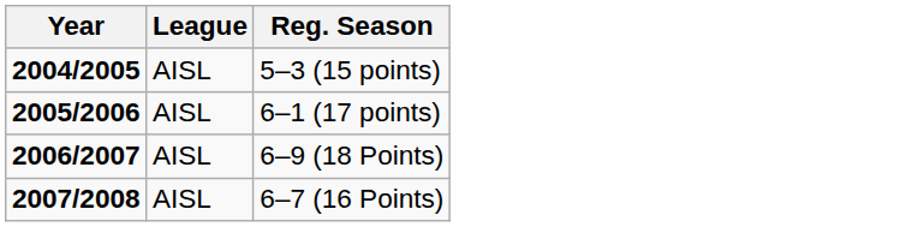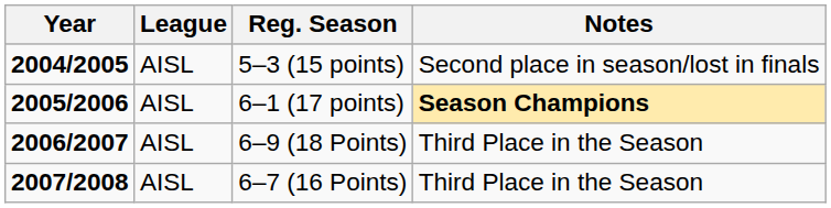 <table class="wikitable">
 <tr>
 <th>Year</th>
 <th>League</th>
 <th>Reg. Season</th>
+<th>Notes</th>
 </tr>
 <tr>
 <td><strong>2004/2005</strong></td>
 <td>AISL</td>
 <td>5–3 (15 points)</td>
+<td>Second place in season/lost in finals</td>
 </tr>
 <tr>
 <td><strong>2005/2006</strong></td>
 <td>AISL</td>
 <td>6–1 (17 points)</td>
+<td bgcolor="#FFEBAD"><strong>Season Champions</strong></td>
 </tr>
 <tr>
 <td><strong>2006/2007</strong></td>
 <td>AISL</td>
 <td>6–9 (18 Points)</td>
+<td>Third Place in the Season</td>
 </tr>
 <tr>
 <td><strong>2007/2008</strong></td>
 <td>AISL</td>
 <td>6–7 (16 Points)</td>
+<td>Third Place in the Season</td>
 </tr>
 </table>
